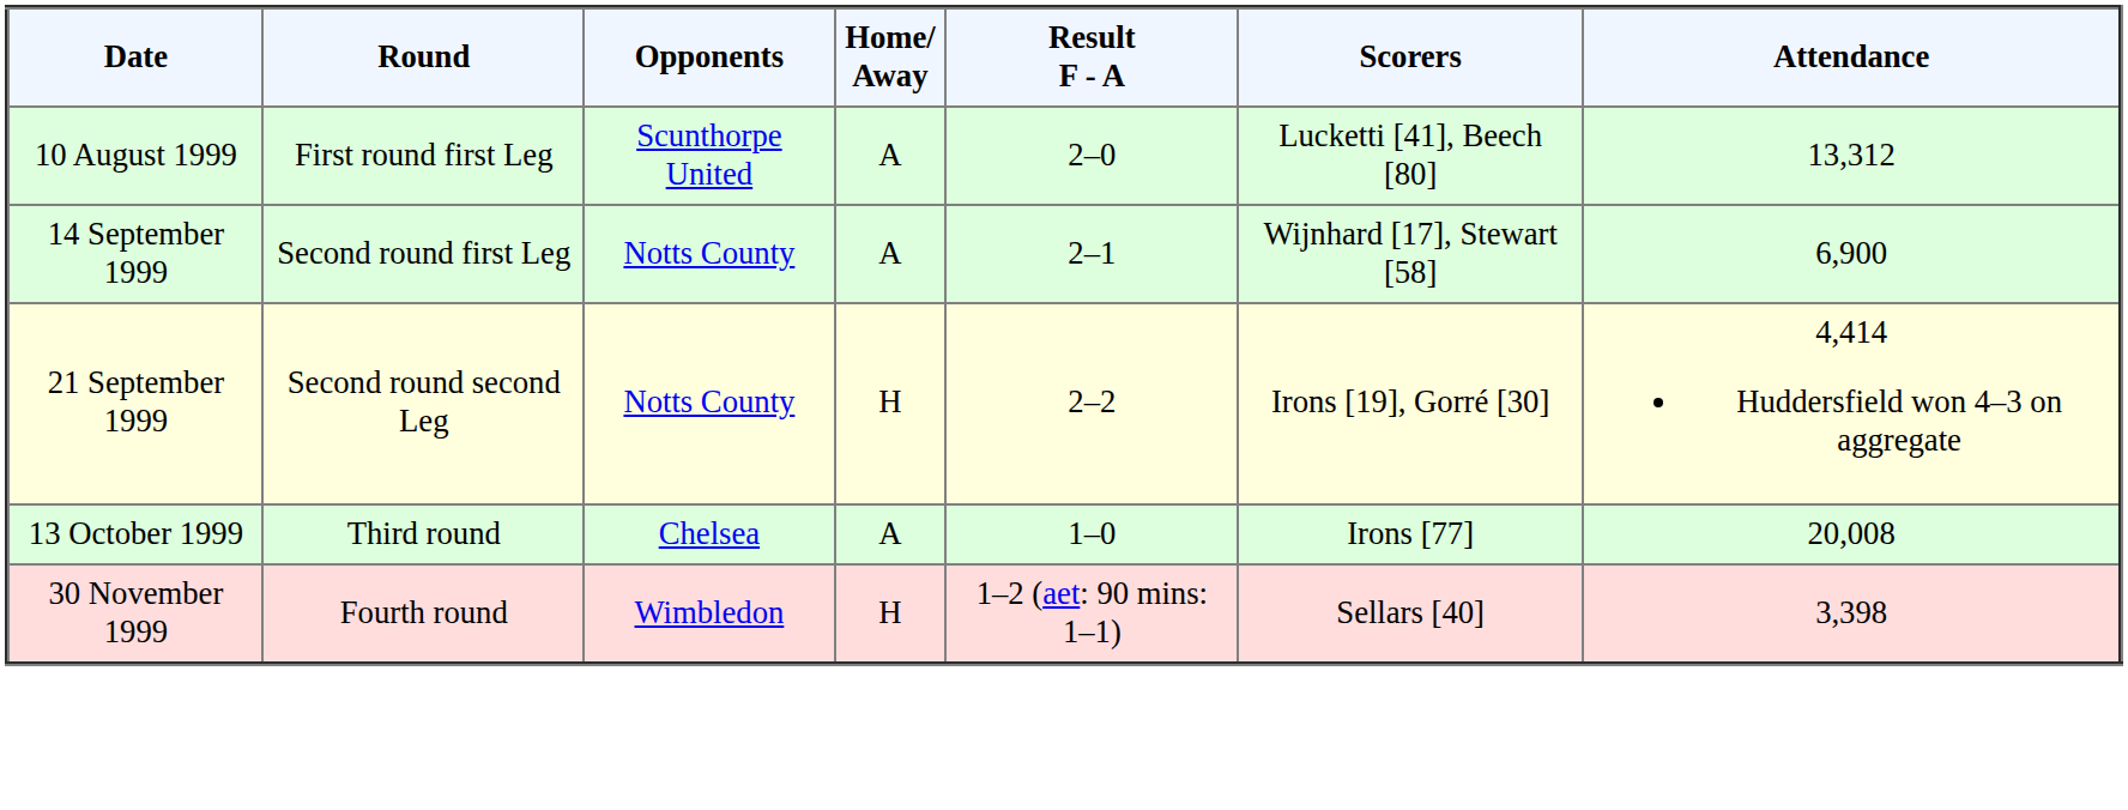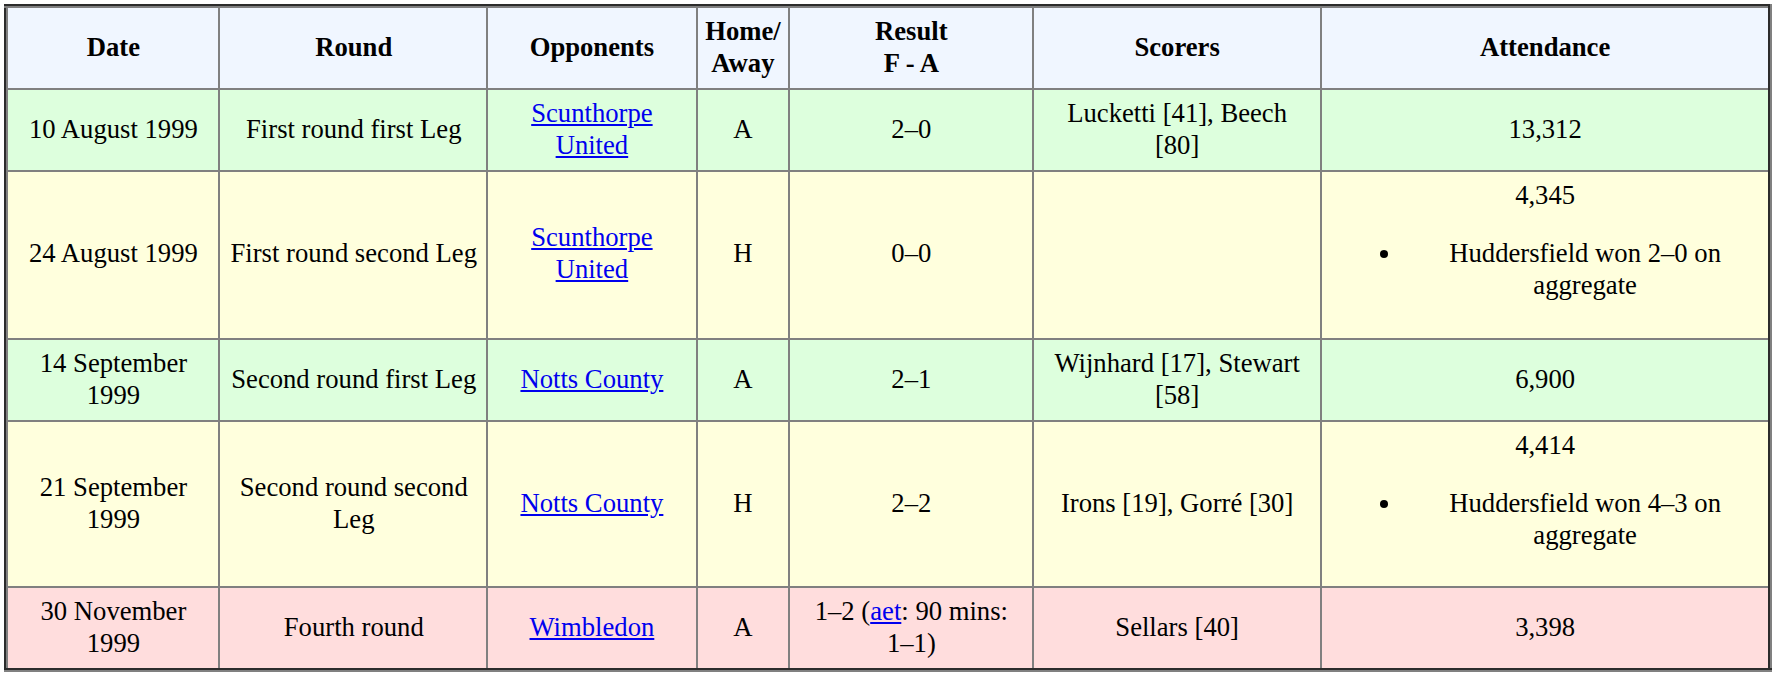 <table border="2" cellpadding="4" style="border-collapse:collapse; text-align:center; font-size:smaller;">
 <tr style="background:#f0f6ff;">
 <th><strong>Date</strong></th>
 <th><strong>Round</strong></th>
 <th><strong>Opponents</strong></th>
 <th><strong>Home/<br>Away</strong></th>
 <th><strong>Result<br>F - A</strong></th>
 <th><strong>Scorers</strong></th>
 <th><strong>Attendance</strong></th>
 </tr>
 <tr bgcolor="#ddffdd">
 <td>10 August 1999</td>
 <td>First round first Leg</td>
 <td><a href='#'>Scunthorpe United</a></td>
 <td>A</td>
 <td>2–0</td>
 <td>Lucketti [41], Beech [80]</td>
 <td>13,312</td>
 </tr>
+<tr bgcolor="#ffffdd">
+<td>24 August 1999</td>
+<td>First round second Leg</td>
+<td><a href='#'>Scunthorpe United</a></td>
+<td>H</td>
+<td>0–0</td>
+<td></td>
+<td>4,345<br><ul><li>Huddersfield won 2–0 on aggregate</li></ul></td>
+</tr>
 <tr bgcolor="#ddffdd">
 <td>14 September 1999</td>
 <td>Second round first Leg</td>
 <td><a href='#'>Notts County</a></td>
 <td>A</td>
 <td>2–1</td>
 <td>Wijnhard [17], Stewart [58]</td>
 <td>6,900</td>
 </tr>
 <tr bgcolor="#ffffdd">
 <td>21 September 1999</td>
 <td>Second round second Leg</td>
 <td><a href='#'>Notts County</a></td>
 <td>H</td>
 <td>2–2</td>
 <td>Irons [19], Gorré [30]</td>
 <td>4,414<br><ul><li>Huddersfield won 4–3 on aggregate</li></ul></td>
 </tr>
-<tr bgcolor="#ddffdd">
-<td>13 October 1999</td>
-<td>Third round</td>
-<td><a href='#'>Chelsea</a></td>
-<td>A</td>
-<td>1–0</td>
-<td>Irons [77]</td>
-<td>20,008</td>
-</tr>
 <tr bgcolor="#ffdddd">
 <td>30 November 1999</td>
 <td>Fourth round</td>
 <td><a href='#'>Wimbledon</a></td>
-<td>H</td>
+<td>A</td>
 <td>1–2 (<a href='#'>aet</a>: 90 mins: 1–1)</td>
 <td>Sellars [40]</td>
 <td>3,398</td>
 </tr>
 </table>
